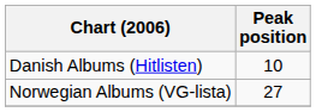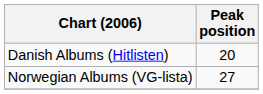 <table class="wikitable sortable plainrowheaders">
 <tr>
 <th scope="col">Chart (2006)</th>
 <th scope="col">Peak<br>position</th>
 </tr>
 <tr>
 <td>Danish Albums (<a href='#'>Hitlisten</a>)</td>
-<td style="text-align:center;">10</td>
+<td style="text-align:center;">20</td>
 </tr>
 <tr>
 <td>Norwegian Albums (VG-lista)</td>
 <td style="text-align:center;">27</td>
 </tr>
 <tr>
 </tr>
 </table>
